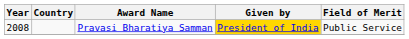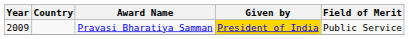 <table class="wikitable">
 <tr>
 <th>Year</th>
 <th>Country</th>
 <th>Award Name</th>
 <th>Given by</th>
 <th>Field of Merit</th>
 </tr>
 <tr>
-<td>2008</td>
+<td>2009</td>
 <td></td>
 <td><a href='#'>Pravasi Bharatiya Samman</a></td>
 <td style="background: gold;"><a href='#'>President of India</a></td>
 <td>Public Service</td>
 </tr>
 <tr>
 </tr>
 </table>
